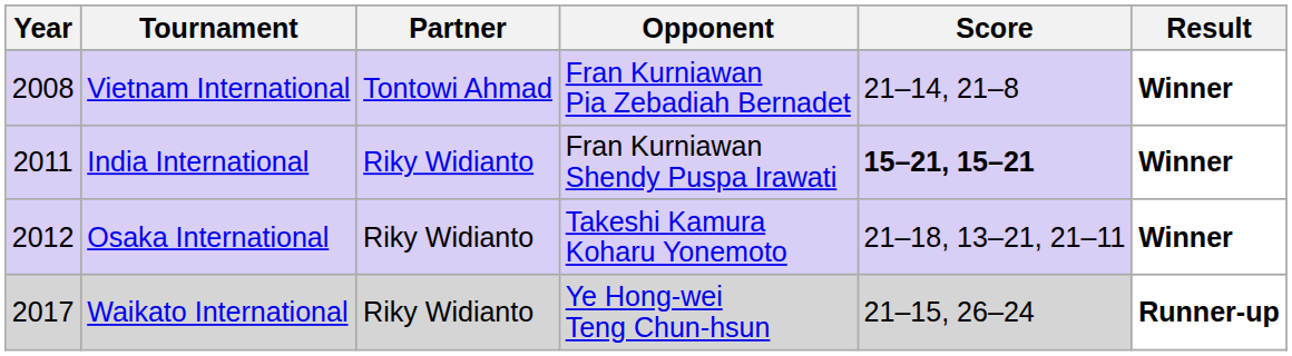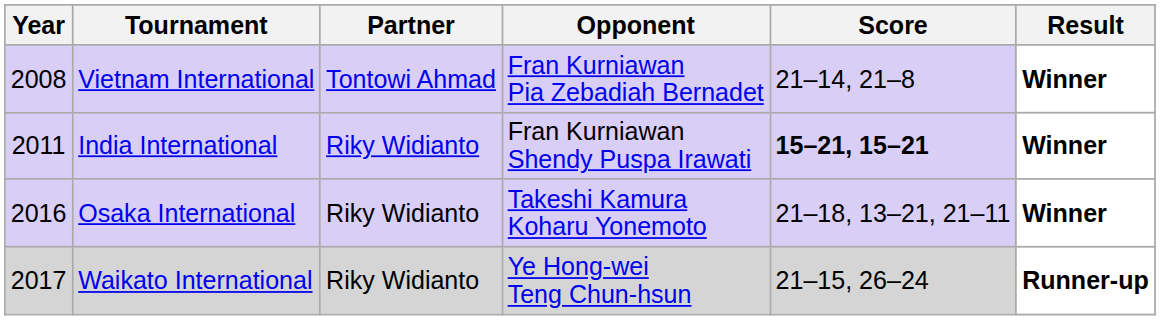 <table class="sortable wikitable" style="font-size: 90%">
 <tr>
 <th>Year</th>
 <th>Tournament</th>
 <th>Partner</th>
 <th>Opponent</th>
 <th>Score</th>
 <th>Result</th>
 </tr>
 <tr style="background:#D8CEF6">
 <td align="center">2008</td>
 <td align="left"><a href='#'>Vietnam International</a></td>
 <td align="left"> <a href='#'>Tontowi Ahmad</a></td>
 <td align="left"> <a href='#'>Fran Kurniawan</a> <br>  <a href='#'>Pia Zebadiah Bernadet</a></td>
 <td align="left">21–14, 21–8</td>
 <td style="text-align: left; background:white"> <strong>Winner</strong></td>
 </tr>
 <tr style="background:#D8CEF6">
 <td align="center">2011</td>
 <td align="left"><a href='#'>India International</a></td>
 <td align="left"> <a href='#'>Riky Widianto</a></td>
 <td align="left"> Fran Kurniawan <br>  <a href='#'>Shendy Puspa Irawati</a></td>
 <td align="left"><strong>15–21, 15–21</strong></td>
 <td style="text-align: left; background:white"> <strong>Winner</strong></td>
 </tr>
 <tr style="background:#D8CEF6">
-<td align="center">2012</td>
+<td align="center">2016</td>
 <td align="left"><a href='#'>Osaka International</a></td>
 <td align="left"> Riky Widianto</td>
 <td align="left"> <a href='#'>Takeshi Kamura</a> <br>  <a href='#'>Koharu Yonemoto</a></td>
 <td align="left">21–18, 13–21, 21–11</td>
 <td style="text-align: left; background:white"> <strong>Winner</strong></td>
 </tr>
 <tr style="background:#D5D5D5">
 <td align="center">2017</td>
 <td align="left"><a href='#'>Waikato International</a></td>
 <td align="left"> Riky Widianto</td>
 <td align="left"> <a href='#'>Ye Hong-wei</a> <br>  <a href='#'>Teng Chun-hsun</a></td>
 <td align="left">21–15, 26–24</td>
 <td style="text-align: left; background:white"> <strong>Runner-up</strong></td>
 </tr>
 </table>
